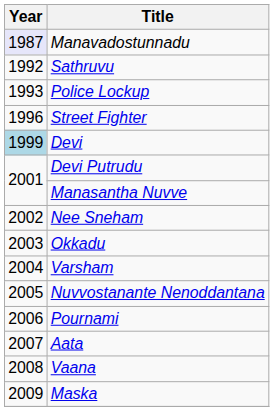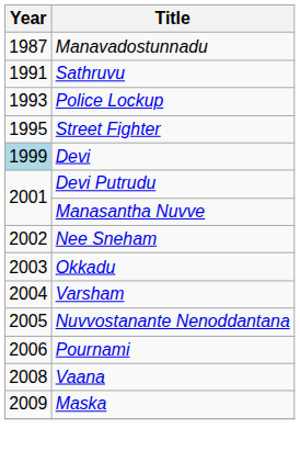 <table class="wikitable sortable">
 <tr>
 <th>Year</th>
 <th>Title</th>
 </tr>
 <tr>
-<td style="background: lavender;">1987</td>
+<td>1987</td>
 <td><em>Manavadostunnadu</em></td>
 </tr>
 <tr>
-<td>1992</td>
+<td>1991</td>
 <td><em><a href='#'>Sathruvu</a></em></td>
 </tr>
 <tr>
 <td>1993</td>
 <td><em><a href='#'>Police Lockup</a></em></td>
 </tr>
 <tr>
-<td>1996</td>
+<td>1995</td>
 <td><em><a href='#'>Street Fighter</a></em></td>
 </tr>
 <tr>
 <td style="background: lightblue;">1999</td>
 <td><em><a href='#'>Devi</a></em></td>
 </tr>
 <tr>
 <td rowspan="2">2001</td>
 <td><em><a href='#'>Devi Putrudu</a></em></td>
 </tr>
 <tr>
 <td><em><a href='#'>Manasantha Nuvve</a></em></td>
 </tr>
 <tr>
 <td>2002</td>
 <td><em><a href='#'>Nee Sneham</a></em></td>
 </tr>
 <tr>
 <td>2003</td>
 <td><em><a href='#'>Okkadu</a></em></td>
 </tr>
 <tr>
 <td>2004</td>
 <td><em><a href='#'>Varsham</a></em></td>
 </tr>
 <tr>
 <td>2005</td>
 <td><em><a href='#'>Nuvvostanante Nenoddantana</a></em></td>
 </tr>
 <tr>
 <td>2006</td>
 <td><em><a href='#'>Pournami</a></em></td>
 </tr>
 <tr>
-<td>2007</td>
-<td><em><a href='#'>Aata</a></em></td>
-</tr>
-<tr>
 <td>2008</td>
 <td><em><a href='#'>Vaana</a></em></td>
 </tr>
 <tr>
 <td>2009</td>
 <td><em><a href='#'>Maska</a></em></td>
 </tr>
 <tr>
 </tr>
 </table>
